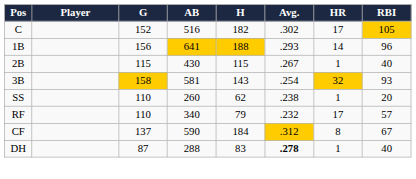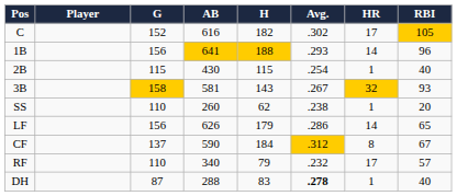 <table class="wikitable sortable">
 <tr>
 <th style="background:#1c2841;color:white;" width="5%">Pos</th>
 <th style="background:#1c2841;color:white;" width="16%">Player</th>
 <th style="background:#1c2841;color:white;" width="9%">G</th>
 <th style="background:#1c2841;color:white;" width="9%">AB</th>
 <th style="background:#1c2841;color:white;" width="9%">H</th>
 <th style="background:#1c2841;color:white;" width="9%">Avg.</th>
 <th style="background:#1c2841;color:white;" width="9%">HR</th>
 <th style="background:#1c2841;color:white;" width="9%">RBI</th>
 </tr>
 <tr align="center">
 <td>C</td>
 <td></td>
 <td>152</td>
-<td>516</td>
+<td>616</td>
 <td>182</td>
 <td>.302</td>
 <td>17</td>
 <td bgcolor=#ffcc00>105</td>
 </tr>
 <tr align="center">
 <td>1B</td>
 <td></td>
 <td>156</td>
 <td bgcolor=#ffcc00>641</td>
 <td bgcolor=#ffcc00>188</td>
 <td>.293</td>
 <td>14</td>
 <td>96</td>
 </tr>
 <tr align="center">
 <td>2B</td>
 <td></td>
 <td>115</td>
 <td>430</td>
 <td>115</td>
-<td>.267</td>
+<td>.254</td>
 <td>1</td>
 <td>40</td>
 </tr>
 <tr align="center">
 <td>3B</td>
 <td></td>
 <td bgcolor=#ffcc00>158</td>
 <td>581</td>
 <td>143</td>
-<td>.254</td>
+<td>.267</td>
 <td bgcolor=#ffcc00>32</td>
 <td>93</td>
 </tr>
 <tr align="center">
 <td>SS</td>
 <td></td>
 <td>110</td>
 <td>260</td>
 <td>62</td>
 <td>.238</td>
 <td>1</td>
 <td>20</td>
 </tr>
 <tr align="center">
-<td>RF</td>
+<td>LF</td>
 <td></td>
-<td>110</td>
-<td>340</td>
-<td>79</td>
-<td>.232</td>
-<td>17</td>
-<td>57</td>
+<td>156</td>
+<td>626</td>
+<td>179</td>
+<td>.286</td>
+<td>14</td>
+<td>65</td>
 </tr>
 <tr align="center">
 <td>CF</td>
 <td></td>
 <td>137</td>
 <td>590</td>
 <td>184</td>
 <td bgcolor=#ffcc00>.312</td>
 <td>8</td>
 <td>67</td>
 </tr>
 <tr align="center">
+<td>RF</td>
+<td></td>
+<td>110</td>
+<td>340</td>
+<td>79</td>
+<td>.232</td>
+<td>17</td>
+<td>57</td>
+</tr>
+<tr align="center">
 <td>DH</td>
 <td></td>
 <td>87</td>
 <td>288</td>
 <td>83</td>
 <td><strong>.278</strong></td>
 <td>1</td>
 <td>40</td>
 </tr>
 </table>
